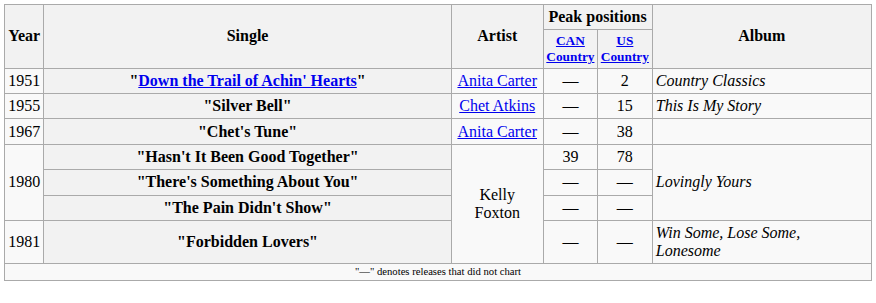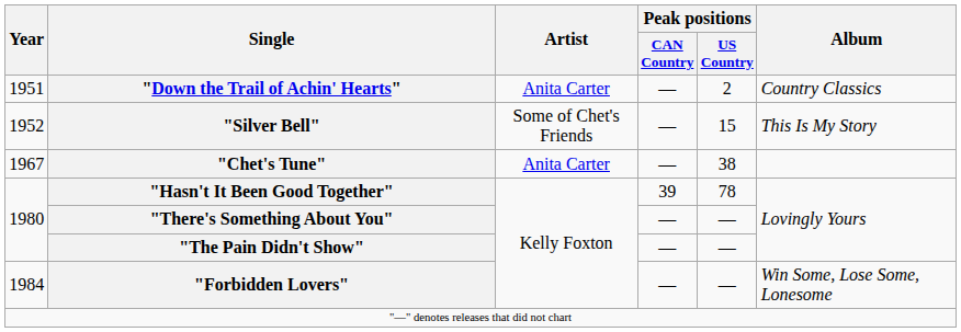 <table class="wikitable plainrowheaders" style="text-align:center;">
 <tr>
 <th rowspan="2">Year</th>
 <th rowspan="2" style="width:25em;">Single</th>
 <th rowspan="2">Artist</th>
 <th scope="col" colspan="2">Peak positions</th>
 <th rowspan="2">Album</th>
 </tr>
 <tr style="font-size:smaller;">
 <th width="45"><a href='#'>CAN Country</a></th>
 <th width="45"><a href='#'>US Country</a><br></th>
 </tr>
 <tr>
 <td>1951</td>
 <th scope="row">"<a href='#'>Down the Trail of Achin' Hearts</a>"</th>
 <td><a href='#'>Anita Carter</a></td>
 <td>—</td>
 <td>2</td>
 <td align="left"><em>Country Classics</em> </td>
 </tr>
 <tr>
-<td>1955</td>
+<td>1952</td>
 <th scope="row">"Silver Bell"</th>
-<td><a href='#'>Chet Atkins</a></td>
+<td>Some of Chet's Friends</td>
 <td>—</td>
 <td>15</td>
 <td align="left"><em>This Is My Story</em></td>
 </tr>
 <tr>
 <td>1967</td>
 <th scope="row">"Chet's Tune"</th>
 <td><a href='#'>Anita Carter</a></td>
 <td>—</td>
 <td>38</td>
 <td></td>
 </tr>
 <tr>
 <td rowspan=3>1980</td>
 <th scope="row">"Hasn't It Been Good Together"</th>
 <td rowspan="4">Kelly Foxton</td>
 <td>39</td>
 <td>78</td>
 <td align="left" rowspan=3><em>Lovingly Yours</em></td>
 </tr>
 <tr>
 <th scope="row">"There's Something About You"</th>
 <td>—</td>
 <td>—</td>
 </tr>
 <tr>
 <th scope="row">"The Pain Didn't Show"</th>
 <td>—</td>
 <td>—</td>
 </tr>
 <tr>
-<td>1981</td>
+<td>1984</td>
 <th scope="row">"Forbidden Lovers"</th>
 <td>—</td>
 <td>—</td>
 <td align="left"><em>Win Some, Lose Some, Lonesome</em></td>
 </tr>
 <tr>
 <td colspan="6" style="font-size:8pt">"—" denotes releases that did not chart</td>
 </tr>
 </table>
